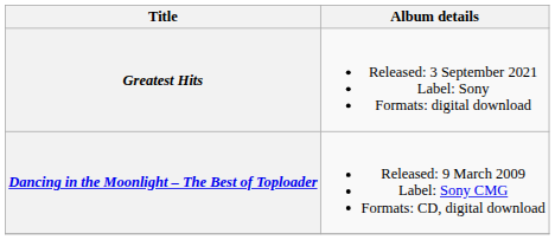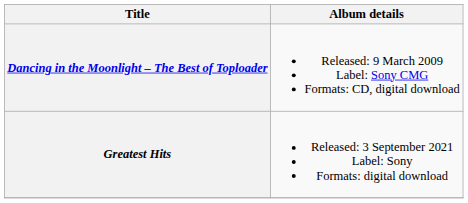 <table class="wikitable plainrowheaders" style="text-align:center;">
 <tr>
 <th scope="col">Title</th>
 <th scope="col">Album details</th>
 </tr>
 <tr>
+<th scope="row"><em><a href='#'>Dancing in the Moonlight – The Best of Toploader</a></em></th>
+<td><br><ul><li>Released: 9 March 2009</li><li>Label: <a href='#'>Sony CMG</a></li><li>Formats: CD, digital download</li></ul></td>
+</tr>
+<tr>
 <th scope="row"><em>Greatest Hits</em></th>
 <td><br><ul><li>Released: 3 September 2021</li><li>Label: Sony</li><li>Formats: digital download</li></ul></td>
 </tr>
 <tr>
-<th scope="row"><em><a href='#'>Dancing in the Moonlight – The Best of Toploader</a></em></th>
-<td><br><ul><li>Released: 9 March 2009</li><li>Label: <a href='#'>Sony CMG</a></li><li>Formats: CD, digital download</li></ul></td>
-</tr>
-<tr>
 </tr>
 </table>
